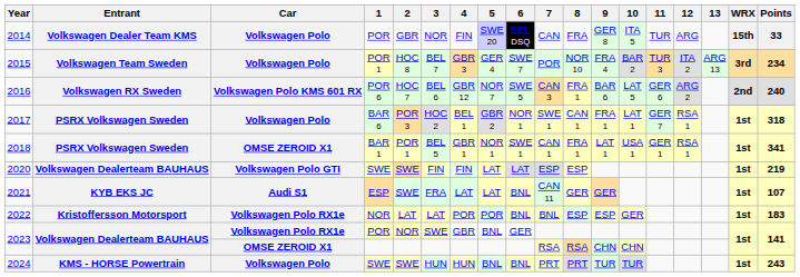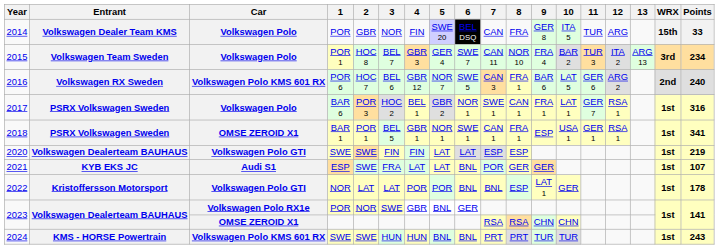 <table class="wikitable" border="1" style="text-align:center; font-size:90%;">
 <tr>
 <th>Year</th>
 <th>Entrant</th>
 <th>Car</th>
 <th>1</th>
 <th>2</th>
 <th>3</th>
 <th>4</th>
 <th>5</th>
 <th>6</th>
 <th>7</th>
 <th>8</th>
 <th>9</th>
 <th>10</th>
 <th>11</th>
 <th>12</th>
 <th>13</th>
 <th>WRX</th>
 <th>Points</th>
 </tr>
 <tr>
 <td><a href='#'>2014</a></td>
 <th><a href='#'>Volkswagen Dealer Team KMS</a></th>
 <th><a href='#'>Volkswagen Polo</a></th>
 <td><a href='#'>POR</a></td>
 <td><a href='#'>GBR</a></td>
 <td><a href='#'>NOR</a></td>
 <td><a href='#'>FIN</a></td>
 <td style="background:#CFCFFF;"><a href='#'>SWE</a><br><small>20</small></td>
 <td style="background:#000000; color:#FFFFFF"><a href='#'><span>BEL</span></a><br><small>DSQ</small></td>
 <td><a href='#'>CAN</a></td>
 <td><a href='#'>FRA</a></td>
 <td style="background:#DFFFDF;"><a href='#'>GER</a><br><small>8</small></td>
 <td style="background:#DFFFDF;"><a href='#'>ITA</a><br><small>5</small></td>
 <td><a href='#'>TUR</a></td>
 <td><a href='#'>ARG</a></td>
 <td></td>
 <th>15th</th>
 <th>33</th>
 </tr>
 <tr>
 <td><a href='#'>2015</a></td>
 <th><a href='#'>Volkswagen Team Sweden</a></th>
 <th><a href='#'>Volkswagen Polo</a></th>
 <td style="background:#FFFFBF;"><a href='#'>POR</a><br><small>1</small></td>
 <td style="background:#DFFFDF;"><a href='#'>HOC</a><br><small>8</small></td>
 <td style="background:#DFFFDF;"><a href='#'>BEL</a><br><small>7</small></td>
 <td style="background:#FFDF9F;"><a href='#'>GBR</a><br><small>3</small></td>
 <td style="background:#DFFFDF;"><a href='#'>GER</a><br><small>4</small></td>
 <td style="background:#DFFFDF;"><a href='#'>SWE</a><br><small>7</small></td>
-<td style="background:#DFFFDF;"><a href='#'>POR</a><br></td>
+<td style="background:#DFFFDF;"><a href='#'>CAN</a><br><small>11</small></td>
 <td style="background:#DFFFDF;"><a href='#'>NOR</a><br><small>10</small></td>
 <td style="background:#DFFFDF;"><a href='#'>FRA</a><br><small>4</small></td>
 <td style="background:#DFDFDF;"><a href='#'>BAR</a><br><small>2</small></td>
 <td style="background:#FFDF9F;"><a href='#'>TUR</a><br><small>3</small></td>
 <td style="background:#DFDFDF;"><a href='#'>ITA</a><br><small>2</small></td>
 <td style="background:#DFFFDF;"><a href='#'>ARG</a><br><small>13</small></td>
 <th style="background:#FFDF9F;">3rd</th>
 <th style="background:#FFDF9F;">234</th>
 </tr>
 <tr>
 <td><a href='#'>2016</a></td>
 <th><a href='#'>Volkswagen RX Sweden</a></th>
 <th><a href='#'>Volkswagen Polo KMS 601 RX</a></th>
 <td style="background:#DFFFDF;"><a href='#'>POR</a><br><small>6</small></td>
 <td style="background:#DFFFDF;"><a href='#'>HOC</a><br><small>7</small></td>
 <td style="background:#DFFFDF;"><a href='#'>BEL</a><br><small>6</small></td>
 <td style="background:#DFFFDF;"><a href='#'>GBR</a><br><small>12</small></td>
 <td style="background:#DFFFDF;"><a href='#'>NOR</a><br><small>7</small></td>
 <td style="background:#DFFFDF;"><a href='#'>SWE</a><br><small>5</small></td>
 <td style="background:#FFDF9F;"><a href='#'>CAN</a><br><small>3</small></td>
 <td style="background:#FFFFBF;"><a href='#'>FRA</a><br><small>1</small></td>
 <td style="background:#DFFFDF;"><a href='#'>BAR</a><br><small>6</small></td>
 <td style="background:#DFFFDF;"><a href='#'>LAT</a><br><small>5</small></td>
 <td style="background:#DFFFDF;"><a href='#'>GER</a><br><small>6</small></td>
 <td style="background:#DFDFDF;"><a href='#'>ARG</a><br><small>2</small></td>
 <td></td>
 <th style="background:#DFDFDF;">2nd</th>
 <th style="background:#DFDFDF;">240</th>
 </tr>
 <tr>
 <td><a href='#'>2017</a></td>
 <th><a href='#'>PSRX Volkswagen Sweden</a></th>
 <th><a href='#'>Volkswagen Polo</a></th>
 <td style="background:#DFFFDF;"><a href='#'>BAR</a><br><small>6</small></td>
 <td style="background:#FFDF9F;"><a href='#'>POR</a><br><small>3</small></td>
 <td style="background:#DFDFDF;"><a href='#'>HOC</a><br><small>2</small></td>
 <td style="background:#FFFFBF;"><a href='#'>BEL</a><br><small>1</small></td>
 <td style="background:#DFDFDF;"><a href='#'>GBR</a><br><small>2</small></td>
 <td style="background:#FFFFBF;"><a href='#'>NOR</a><br><small>1</small></td>
 <td style="background:#FFFFBF;"><a href='#'>SWE</a><br><small>1</small></td>
 <td style="background:#FFFFBF;"><a href='#'>CAN</a><br><small>1</small></td>
 <td style="background:#FFFFBF;"><a href='#'>FRA</a><br><small>1</small></td>
 <td style="background:#FFFFBF;"><a href='#'>LAT</a><br><small>1</small></td>
 <td style="background:#DFFFDF;"><a href='#'>GER</a><br><small>7</small></td>
 <td style="background:#FFFFBF;"><a href='#'>RSA</a><br><small>1</small></td>
 <td></td>
 <th style="background:#FFFFBF;">1st</th>
-<th style="background:#FFFFBF;">318</th>
+<th style="background:#FFFFBF;">316</th>
 </tr>
 <tr>
 <td><a href='#'>2018</a></td>
 <th><a href='#'>PSRX Volkswagen Sweden</a></th>
 <th><a href='#'>OMSE ZEROID X1</a></th>
 <td style="background:#FFFFBF;"><a href='#'>BAR</a><br><small>1</small></td>
 <td style="background:#FFFFBF;"><a href='#'>POR</a><br><small>1</small></td>
 <td style="background:#DFFFDF;"><a href='#'>BEL</a><br><small>5</small></td>
 <td style="background:#FFFFBF;"><a href='#'>GBR</a><br><small>1</small></td>
 <td style="background:#FFFFBF;"><a href='#'>NOR</a><br><small>1</small></td>
 <td style="background:#FFFFBF;"><a href='#'>SWE</a><br><small>1</small></td>
 <td style="background:#FFFFBF;"><a href='#'>CAN</a><br><small>1</small></td>
 <td style="background:#FFFFBF;"><a href='#'>FRA</a><br><small>1</small></td>
-<td style="background:#FFFFBF;"><a href='#'>LAT</a><br><small>1</small></td>
+<td style="background:#FFFFBF;"><a href='#'>ESP</a><br></td>
 <td style="background:#FFFFBF;"><a href='#'>USA</a><br><small>1</small></td>
 <td style="background:#FFFFBF;"><a href='#'>GER</a><br><small>1</small></td>
 <td style="background:#FFFFBF;"><a href='#'>RSA</a><br><small>1</small></td>
 <td></td>
 <th style="background:#FFFFBF;">1st</th>
 <th style="background:#FFFFBF;">341</th>
 </tr>
 <tr>
 <td><a href='#'>2020</a></td>
 <th><a href='#'>Volkswagen Dealerteam BAUHAUS</a></th>
 <th><a href='#'>Volkswagen Polo GTI</a></th>
 <td style="background:#FFFFBF;"><a href='#'>SWE</a><br></td>
 <td style="background:#FFDF9F;"><a href='#'>SWE</a><br></td>
 <td style="background:#FFFFBF;"><a href='#'>FIN</a><br></td>
 <td style="background:#DFFFDF;"><a href='#'>FIN</a><br></td>
 <td style="background:#FFFFBF;"><a href='#'>LAT</a><br></td>
 <td style="background:#DFDFDF;"><a href='#'>LAT</a><br></td>
 <td style="background:#DFDFDF;"><a href='#'>ESP</a><br></td>
 <td style="background:#FFFFBF;"><a href='#'>ESP</a><br></td>
 <td></td>
 <td></td>
 <td></td>
 <td></td>
 <td></td>
 <th style="background:#FFFFBF;">1st</th>
 <th style="background:#FFFFBF;">219</th>
 </tr>
 <tr>
 <td><a href='#'>2021</a></td>
 <th><a href='#'>KYB EKS JC</a></th>
 <th><a href='#'>Audi S1</a></th>
 <td style="background:#FFDF9F;"><a href='#'>ESP</a><br></td>
 <td style="background:#DFFFDF;"><a href='#'>SWE</a><br></td>
 <td style="background:#DFFFDF;"><a href='#'>FRA</a><br></td>
 <td style="background:#DFFFDF;"><a href='#'>LAT</a><br></td>
 <td style="background:#FFFFBF;"><a href='#'>LAT</a><br></td>
 <td style="background:#FFFFBF;"><a href='#'>BNL</a><br></td>
-<td style="background:#DFFFDF;"><a href='#'>CAN</a><br><small>11</small></td>
+<td style="background:#DFFFDF;"><a href='#'>POR</a><br></td>
 <td style="background:#FFFFBF;"><a href='#'>GER</a><br></td>
 <td style="background:#FFDF9F;"><a href='#'>GER</a><br></td>
 <td></td>
 <td></td>
 <td></td>
 <td></td>
 <th style="background:#FFFFBF;">1st</th>
 <th style="background:#FFFFBF;">107</th>
 </tr>
 <tr>
 <td><a href='#'>2022</a></td>
 <th><a href='#'>Kristoffersson Motorsport</a></th>
-<th><a href='#'>Volkswagen Polo RX1e</a></th>
+<th><a href='#'>Volkswagen Polo GTI</a></th>
 <td style="background:#FFFFBF;"><a href='#'>NOR</a><br></td>
 <td style="background:#FFFFBF;"><a href='#'>LAT</a><br></td>
 <td style="background:#FFFFBF;"><a href='#'>LAT</a><br></td>
 <td style="background:#FFFFBF;"><a href='#'>POR</a><br></td>
 <td style="background:#DFFFDF;"><a href='#'>POR</a><br></td>
 <td style="background:#FFFFBF;"><a href='#'>BNL</a><br></td>
 <td style="background:#FFFFBF;"><a href='#'>BNL</a><br></td>
 <td style="background:#DFFFDF;"><a href='#'>ESP</a><br></td>
-<td style="background:#FFFFBF;"><a href='#'>ESP</a><br></td>
+<td style="background:#FFFFBF;"><a href='#'>LAT</a><br><small>1</small></td>
 <td style="background:#FFFFBF;"><a href='#'>GER</a><br></td>
 <td></td>
 <td></td>
 <td></td>
 <th style="background:#FFFFBF;">1st</th>
-<th style="background:#FFFFBF;">183</th>
+<th style="background:#FFFFBF;">178</th>
 </tr>
 <tr>
 <td rowspan="2"><a href='#'>2023</a></td>
 <th rowspan="2"><a href='#'>Volkswagen Dealerteam BAUHAUS</a></th>
 <th><a href='#'>Volkswagen Polo RX1e</a></th>
 <td style="background:#FFFFBF;"><a href='#'>POR</a><br></td>
 <td style="background:#FFFFBF;"><a href='#'>NOR</a><br></td>
 <td style="background:#FFFFBF;"><a href='#'>SWE</a><br></td>
 <td style="background:#FFFFFF;"><a href='#'>GBR</a><br></td>
 <td style="background:#FFFFFF;"><a href='#'>BNL</a><br></td>
 <td style="background:#FFFFFF;"><a href='#'>GER</a><br></td>
 <td></td>
 <td></td>
 <td></td>
 <td></td>
 <td></td>
 <td></td>
 <td></td>
 <th rowspan="2" style="background:#FFFFBF;">1st</th>
 <th rowspan="2" style="background:#FFFFBF;">141</th>
 </tr>
 <tr>
 <th><a href='#'>OMSE ZEROID X1</a></th>
 <td></td>
 <td></td>
 <td></td>
 <td></td>
 <td></td>
 <td></td>
 <td style="background:#FFFFBF;"><a href='#'>RSA</a><br></td>
 <td style="background:#FFDF9F;"><a href='#'>RSA</a><br></td>
 <td style="background:#DFFFDF;"><a href='#'>CHN</a><br></td>
 <td style="background:#FFFFBF;"><a href='#'>CHN</a><br></td>
 <td></td>
 <td></td>
 <td></td>
 </tr>
 <tr>
 <td><a href='#'>2024</a></td>
 <th><a href='#'>KMS - HORSE Powertrain</a></th>
-<th><a href='#'>Volkswagen Polo</a></th>
+<th><a href='#'>Volkswagen Polo KMS 601 RX</a></th>
 <td style="background:#FFFFBF;"><a href='#'>SWE</a><br></td>
 <td style="background:#FFFFBF;"><a href='#'>SWE</a><br></td>
 <td style="background:#DFFFDF;"><a href='#'>HUN</a><br></td>
 <td style="background:#FFFFBF;"><a href='#'>HUN</a><br></td>
 <td style="background:#DFFFDF;"><a href='#'>BNL</a><br></td>
 <td style="background:#FFFFBF;"><a href='#'>BNL</a><br></td>
 <td style="background:#FFFFBF;"><a href='#'>PRT</a><br></td>
 <td style="background:#DFDFDF;"><a href='#'>PRT</a><br></td>
 <td style="background:#DFFFDF;"><a href='#'>TUR</a><br></td>
 <td style="background:#DFDFDF;"><a href='#'>TUR</a><br></td>
 <td></td>
 <td></td>
 <td></td>
 <th style="background:#FFFFBF;">1st</th>
 <th style="background:#FFFFBF;">243</th>
 </tr>
 </table>
